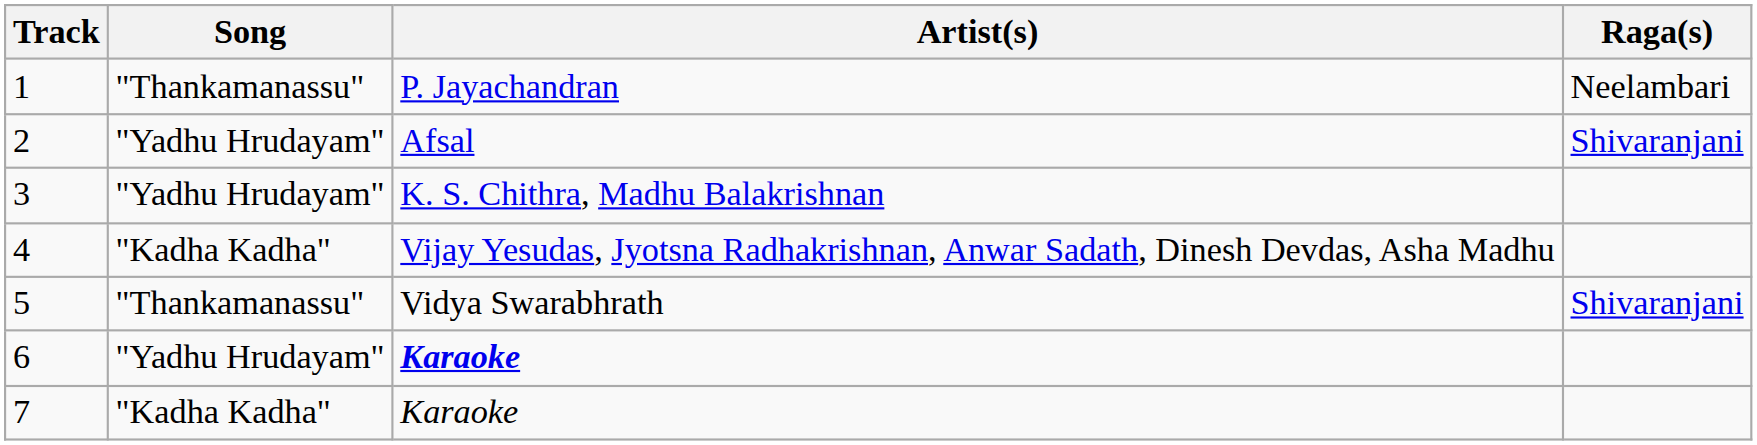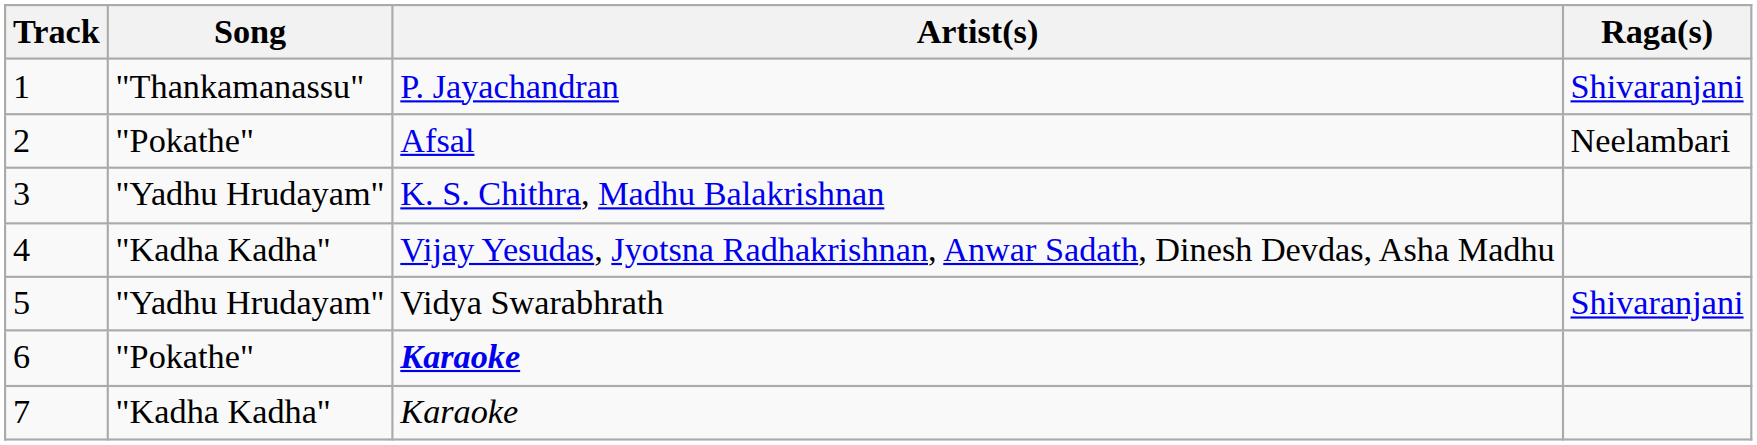 <table class="wikitable sortable">
 <tr>
 <th>Track</th>
 <th>Song</th>
 <th>Artist(s)</th>
 <th>Raga(s)</th>
 </tr>
 <tr>
 <td>1</td>
 <td>"Thankamanassu"</td>
 <td><a href='#'>P. Jayachandran</a></td>
-<td>Neelambari</td>
+<td><a href='#'>Shivaranjani</a></td>
 </tr>
 <tr>
 <td>2</td>
-<td>"Yadhu Hrudayam"</td>
+<td>"Pokathe"</td>
 <td><a href='#'>Afsal</a></td>
-<td><a href='#'>Shivaranjani</a></td>
+<td>Neelambari</td>
 </tr>
 <tr>
 <td>3</td>
 <td>"Yadhu Hrudayam"</td>
 <td><a href='#'>K. S. Chithra</a>, <a href='#'>Madhu Balakrishnan</a></td>
 <td></td>
 </tr>
 <tr>
 <td>4</td>
 <td>"Kadha Kadha"</td>
 <td><a href='#'>Vijay Yesudas</a>, <a href='#'>Jyotsna Radhakrishnan</a>, <a href='#'>Anwar Sadath</a>, Dinesh Devdas, Asha Madhu</td>
 <td></td>
 </tr>
 <tr>
 <td>5</td>
-<td>"Thankamanassu"</td>
+<td>"Yadhu Hrudayam"</td>
 <td>Vidya Swarabhrath</td>
 <td><a href='#'>Shivaranjani</a></td>
 </tr>
 <tr>
 <td>6</td>
-<td>"Yadhu Hrudayam"</td>
+<td>"Pokathe"</td>
 <td><strong><em><a href='#'>Karaoke</a></em></strong></td>
 <td></td>
 </tr>
 <tr>
 <td>7</td>
 <td>"Kadha Kadha"</td>
 <td><em>Karaoke</em></td>
 <td></td>
 </tr>
 </table>
